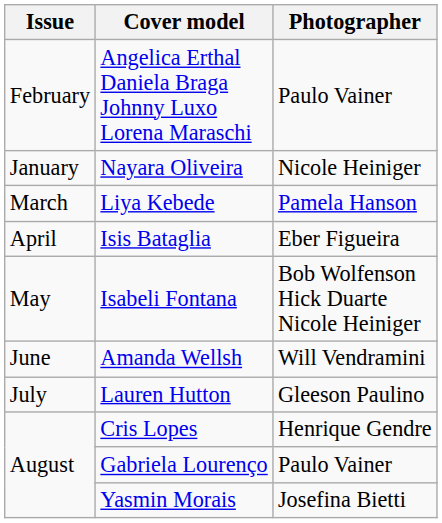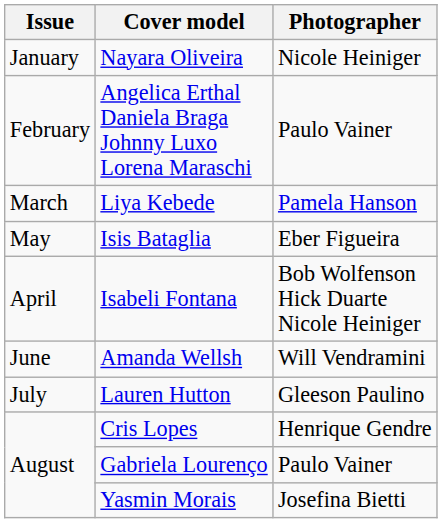 <table class="sortable wikitable">
 <tr>
 <th>Issue</th>
 <th>Cover model</th>
 <th>Photographer</th>
 </tr>
 <tr>
+<td>January</td>
+<td><a href='#'>Nayara Oliveira</a></td>
+<td>Nicole Heiniger</td>
+</tr>
+<tr>
 <td>February</td>
 <td><a href='#'>Angelica Erthal</a><br><a href='#'>Daniela Braga</a><br><a href='#'>Johnny Luxo</a><br><a href='#'>Lorena Maraschi</a></td>
 <td>Paulo Vainer</td>
-</tr>
-<tr>
-<td>January</td>
-<td><a href='#'>Nayara Oliveira</a></td>
-<td>Nicole Heiniger</td>
 </tr>
 <tr>
 <td>March</td>
 <td><a href='#'>Liya Kebede</a></td>
 <td><a href='#'>Pamela Hanson</a></td>
 </tr>
 <tr>
-<td>April</td>
+<td>May</td>
 <td><a href='#'>Isis Bataglia</a></td>
 <td>Eber Figueira</td>
 </tr>
 <tr>
-<td>May</td>
+<td>April</td>
 <td><a href='#'>Isabeli Fontana</a></td>
 <td>Bob Wolfenson<br>Hick Duarte<br>Nicole Heiniger</td>
 </tr>
 <tr>
 <td>June</td>
 <td><a href='#'>Amanda Wellsh</a></td>
 <td>Will Vendramini</td>
 </tr>
 <tr>
 <td>July</td>
 <td><a href='#'>Lauren Hutton</a></td>
 <td>Gleeson Paulino</td>
 </tr>
 <tr>
 <td rowspan=3>August</td>
 <td><a href='#'>Cris Lopes</a></td>
 <td>Henrique Gendre</td>
 </tr>
 <tr>
 <td><a href='#'>Gabriela Lourenço</a></td>
 <td>Paulo Vainer</td>
 </tr>
 <tr>
 <td><a href='#'>Yasmin Morais</a></td>
 <td>Josefina Bietti</td>
 </tr>
 </table>
